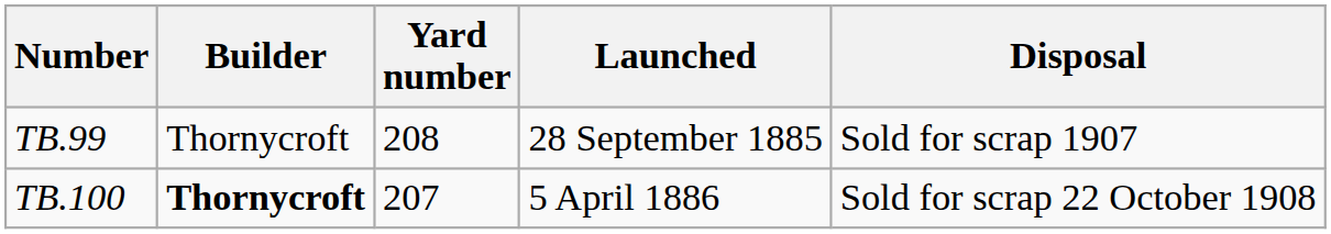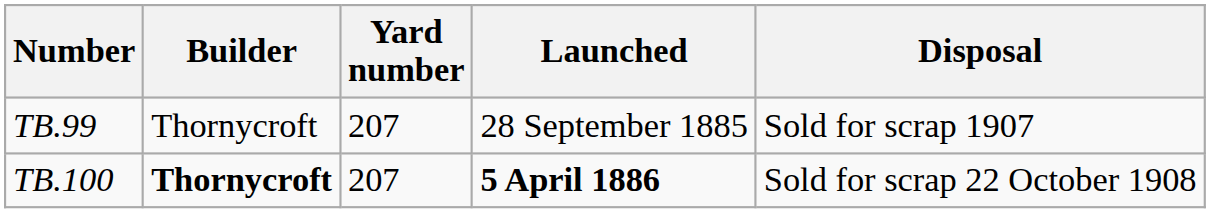 <table class="wikitable">
 <tr>
 <th>Number</th>
 <th>Builder</th>
 <th>Yard<br>number</th>
 <th>Launched</th>
 <th>Disposal</th>
 </tr>
 <tr>
 <td><em>TB.99</em></td>
 <td>Thornycroft</td>
-<td>208</td>
+<td>207</td>
 <td>28 September 1885</td>
 <td>Sold for scrap 1907</td>
 </tr>
 <tr>
 <td><em>TB.100</em></td>
 <td><strong>Thornycroft</strong></td>
 <td>207</td>
-<td>5 April 1886</td>
+<td><strong>5 April 1886</strong></td>
 <td>Sold for scrap 22 October 1908</td>
 </tr>
 </table>
